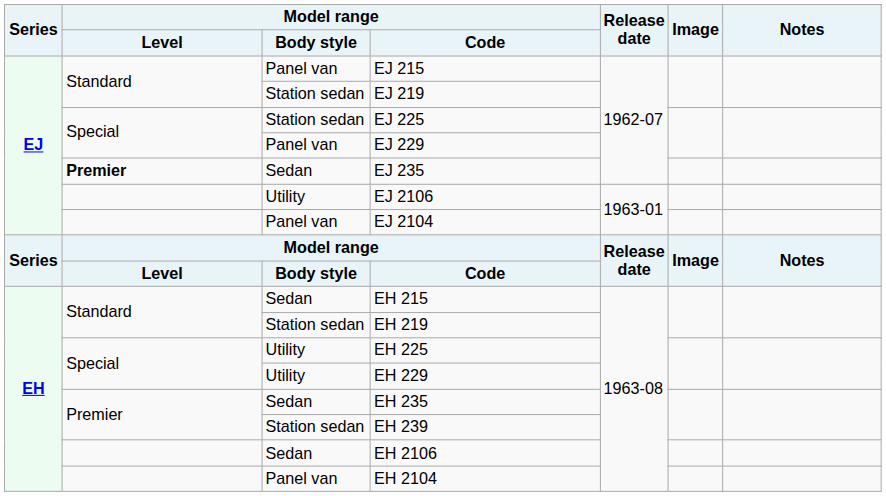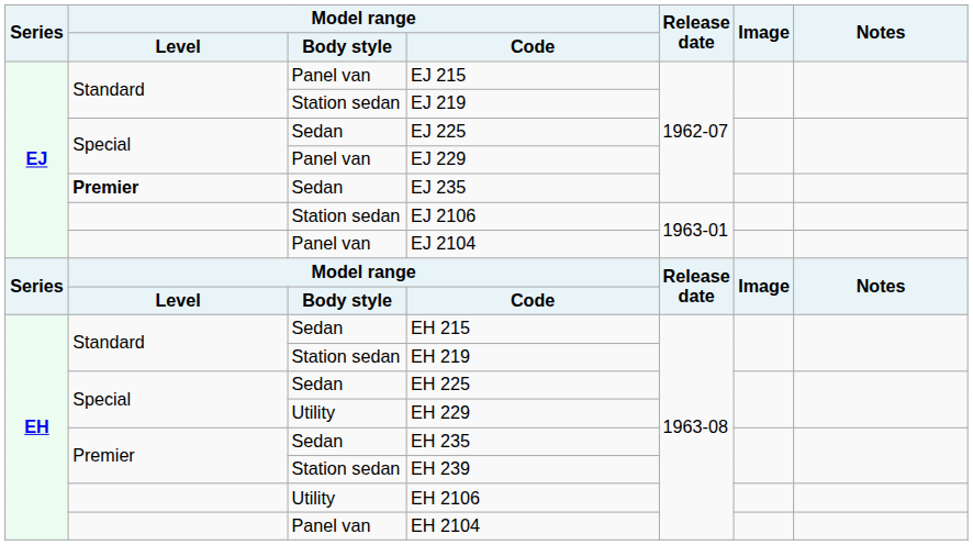 <table class = "wikitable">
 <tr>
 <th width="50" rowspan = "2" style="background:#e8f4f8;">Series</th>
 <th colspan = "3" style="background:#e8f4f8;">Model range</th>
 <th width="30" rowspan = "2" style="background:#e8f4f8;">Release date</th>
 <th width="30" rowspan = "2" style="background:#e8f4f8;">Image</th>
 <th width="150" rowspan = "2" style="background:#e8f4f8;">Notes</th>
 </tr>
 <tr>
 <th width="190" style="background:#e8f4f8;">Level</th>
 <th width="100" style="background:#e8f4f8;">Body style</th>
 <th width="220" style="background:#e8f4f8;">Code</th>
 </tr>
 <tr>
 <td align = "center" rowspan = "7" style="background:#ecfcf0;"><strong><a href='#'>EJ</a></strong></td>
 <td rowspan = "2">Standard</td>
 <td>Panel van</td>
 <td>EJ 215</td>
 <td rowspan = "5">1962-07</td>
 <td rowspan = "2"></td>
 <td rowspan = "2"></td>
 </tr>
 <tr>
 <td>Station sedan</td>
 <td>EJ 219</td>
 </tr>
 <tr>
 <td rowspan = "2">Special</td>
-<td>Station sedan</td>
+<td>Sedan</td>
 <td>EJ 225</td>
 <td rowspan = "2"></td>
 <td rowspan = "2"></td>
 </tr>
 <tr>
 <td>Panel van</td>
 <td>EJ 229</td>
 </tr>
 <tr>
 <td><strong>Premier</strong></td>
 <td>Sedan</td>
 <td>EJ 235</td>
 <td></td>
 <td></td>
 </tr>
 <tr>
 <td></td>
-<td>Utility</td>
+<td>Station sedan</td>
 <td>EJ 2106</td>
 <td rowspan = "2">1963-01</td>
 <td></td>
 <td></td>
 </tr>
 <tr>
 <td></td>
 <td>Panel van</td>
 <td>EJ 2104</td>
 <td></td>
 <td></td>
 </tr>
 <tr>
 <th rowspan = "2" style="background:#e8f4f8;">Series</th>
 <th colspan = "3" style="background:#e8f4f8;">Model range</th>
 <th rowspan = "2" style="background:#e8f4f8;">Release date</th>
 <th rowspan = "2" style="background:#e8f4f8;">Image</th>
 <th rowspan = "2" style="background:#e8f4f8;">Notes</th>
 </tr>
 <tr>
 <th style="background:#e8f4f8;">Level</th>
 <th style="background:#e8f4f8;">Body style</th>
 <th style="background:#e8f4f8;">Code</th>
 </tr>
 <tr>
 <td align = "center" rowspan = "8" style="background:#ecfcf0;"><strong><a href='#'>EH</a></strong></td>
 <td rowspan = "2">Standard</td>
 <td>Sedan</td>
 <td>EH 215</td>
 <td rowspan = "8">1963-08</td>
 <td rowspan = "2"></td>
 <td rowspan = "2"></td>
 </tr>
 <tr>
 <td>Station sedan</td>
 <td>EH 219</td>
 </tr>
 <tr>
 <td rowspan = "2">Special</td>
-<td>Utility</td>
+<td>Sedan</td>
 <td>EH 225</td>
 <td rowspan = "2"></td>
 <td rowspan = "2"></td>
 </tr>
 <tr>
 <td>Utility</td>
 <td>EH 229</td>
 </tr>
 <tr>
 <td rowspan = "2">Premier</td>
 <td>Sedan</td>
 <td>EH 235</td>
 <td rowspan = "2"></td>
 <td rowspan = "2"></td>
 </tr>
 <tr>
 <td>Station sedan</td>
 <td>EH 239</td>
 </tr>
 <tr>
 <td></td>
-<td>Sedan</td>
+<td>Utility</td>
 <td>EH 2106</td>
 <td></td>
 <td></td>
 </tr>
 <tr>
 <td></td>
 <td>Panel van</td>
 <td>EH 2104</td>
 <td></td>
 <td></td>
 </tr>
 </table>
